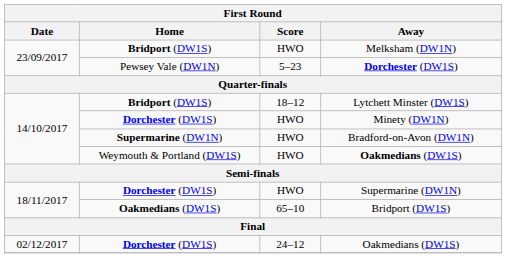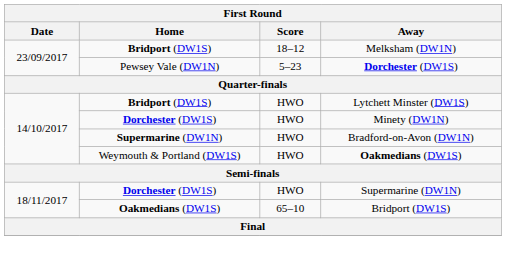 <table class="wikitable" style="text-align: center">
 <tr>
 <th colspan=4>First Round</th>
 </tr>
 <tr>
 <th width=100>Date</th>
 <th width=250>Home</th>
 <th width=80>Score</th>
 <th width=250>Away</th>
 </tr>
 <tr>
 <td rowspan=2>23/09/2017</td>
 <td><strong>Bridport</strong> (<a href='#'>DW1S</a>)</td>
-<td>HWO</td>
+<td>18–12</td>
 <td>Melksham (<a href='#'>DW1N</a>)</td>
 </tr>
 <tr>
 <td>Pewsey Vale (<a href='#'>DW1N</a>)</td>
 <td>5–23</td>
 <td><strong><a href='#'>Dorchester</a></strong> (<a href='#'>DW1S</a>)</td>
 </tr>
 <tr>
 <th colspan=4>Quarter-finals</th>
 </tr>
 <tr>
 <td rowspan=4>14/10/2017</td>
 <td><strong>Bridport</strong> (<a href='#'>DW1S</a>)</td>
-<td>18–12</td>
+<td>HWO</td>
 <td>Lytchett Minster (<a href='#'>DW1S</a>)</td>
 </tr>
 <tr>
 <td><strong><a href='#'>Dorchester</a></strong> (<a href='#'>DW1S</a>)</td>
 <td>HWO</td>
 <td>Minety (<a href='#'>DW1N</a>)</td>
 </tr>
 <tr>
 <td><strong>Supermarine</strong> (<a href='#'>DW1N</a>)</td>
 <td>HWO</td>
 <td>Bradford-on-Avon (<a href='#'>DW1N</a>)</td>
 </tr>
 <tr>
 <td>Weymouth & Portland (<a href='#'>DW1S</a>)</td>
 <td>HWO</td>
 <td><strong>Oakmedians</strong> (<a href='#'>DW1S</a>)</td>
 </tr>
 <tr>
 <th colspan=4>Semi-finals</th>
 </tr>
 <tr>
 <td rowspan=2>18/11/2017</td>
 <td><strong><a href='#'>Dorchester</a></strong> (<a href='#'>DW1S</a>)</td>
 <td>HWO</td>
 <td>Supermarine (<a href='#'>DW1N</a>)</td>
 </tr>
 <tr>
 <td><strong>Oakmedians</strong> (<a href='#'>DW1S</a>)</td>
 <td>65–10</td>
 <td>Bridport (<a href='#'>DW1S</a>)</td>
 </tr>
 <tr>
 <th colspan=4>Final</th>
 </tr>
 <tr>
-<td>02/12/2017</td>
-<td><strong><a href='#'>Dorchester</a></strong> (<a href='#'>DW1S</a>)</td>
-<td>24–12</td>
-<td>Oakmedians (<a href='#'>DW1S</a>)</td>
-</tr>
-<tr>
 </tr>
 </table>
